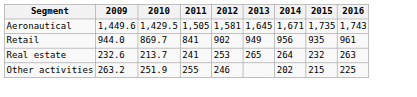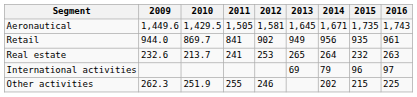 <table class="wikitable sortable" style="font-size: 95%">
 <tr>
 <th>Segment</th>
 <th>2009</th>
 <th>2010</th>
 <th>2011</th>
 <th>2012</th>
 <th>2013</th>
 <th>2014</th>
 <th>2015</th>
 <th>2016</th>
 </tr>
 <tr>
 <td>Aeronautical</td>
 <td>1,449.6</td>
 <td>1,429.5</td>
 <td>1,505</td>
 <td>1,581</td>
 <td>1,645</td>
 <td>1,671</td>
 <td>1,735</td>
 <td>1,743</td>
 </tr>
 <tr>
 <td>Retail</td>
 <td>944.0</td>
 <td>869.7</td>
 <td>841</td>
 <td>902</td>
 <td>949</td>
 <td>956</td>
 <td>935</td>
 <td>961</td>
 </tr>
 <tr>
 <td>Real estate</td>
 <td>232.6</td>
 <td>213.7</td>
 <td>241</td>
 <td>253</td>
 <td>265</td>
 <td>264</td>
 <td>232</td>
 <td>263</td>
 </tr>
 <tr>
+<td>International activities</td>
+<td></td>
+<td></td>
+<td></td>
+<td></td>
+<td>69</td>
+<td>79</td>
+<td>96</td>
+<td>97</td>
+</tr>
+<tr>
 <td>Other activities</td>
-<td>263.2</td>
+<td>262.3</td>
 <td>251.9</td>
 <td>255</td>
 <td>246</td>
 <td></td>
 <td>202</td>
 <td>215</td>
 <td>225</td>
 </tr>
 </table>
